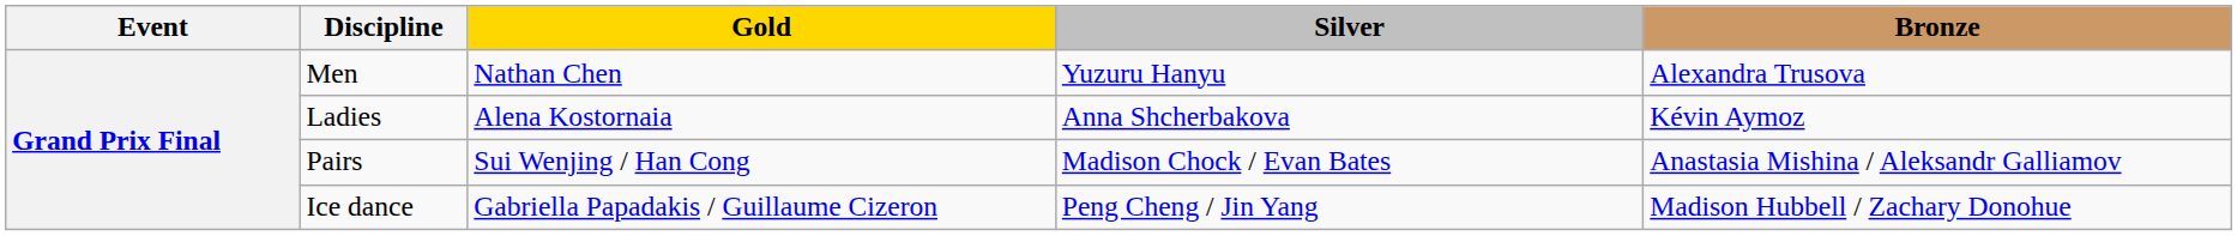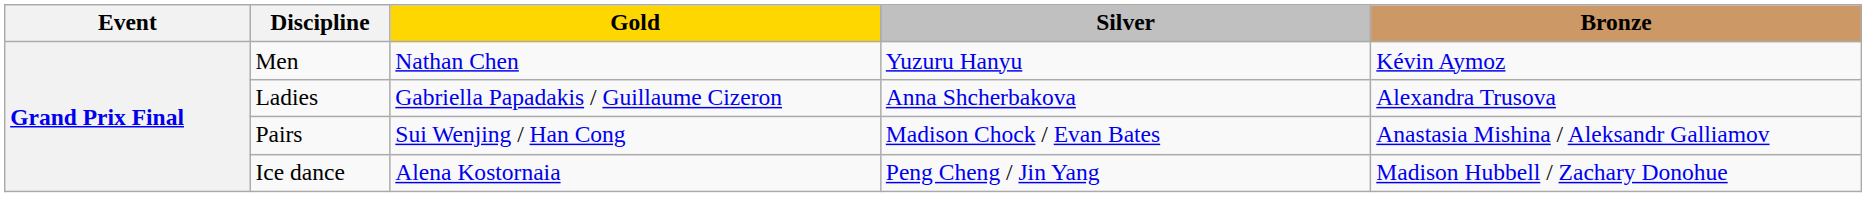 <table class="wikitable unsortable" style="text-align:left; width:100%;">
 <tr>
 <th scope="col" style="width:10%">Event</th>
 <th scope="col" style="width:5%">Discipline</th>
 <td scope="col" style="text-align:center; width:20%; background:gold"><strong>Gold</strong></td>
 <td scope="col" style="text-align:center; width:20%; background:silver"><strong>Silver</strong></td>
 <td scope="col" style="text-align:center; width:20%; background:#c96"><strong>Bronze</strong></td>
 </tr>
 <tr>
 <th scope="row" style="text-align:left" rowspan="4"> <a href='#'>Grand Prix Final</a></th>
 <td>Men</td>
 <td> <a href='#'>Nathan Chen</a></td>
 <td> <a href='#'>Yuzuru Hanyu</a></td>
-<td> <a href='#'>Alexandra Trusova</a></td>
+<td> <a href='#'>Kévin Aymoz</a></td>
 </tr>
 <tr>
 <td>Ladies</td>
-<td> <a href='#'>Alena Kostornaia</a></td>
+<td> <a href='#'>Gabriella Papadakis</a> / <a href='#'>Guillaume Cizeron</a></td>
 <td> <a href='#'>Anna Shcherbakova</a></td>
-<td> <a href='#'>Kévin Aymoz</a></td>
+<td> <a href='#'>Alexandra Trusova</a></td>
 </tr>
 <tr>
 <td>Pairs</td>
 <td> <a href='#'>Sui Wenjing</a> / <a href='#'>Han Cong</a></td>
 <td> <a href='#'>Madison Chock</a> / <a href='#'>Evan Bates</a></td>
 <td> <a href='#'>Anastasia Mishina</a> / <a href='#'>Aleksandr Galliamov</a></td>
 </tr>
 <tr>
 <td>Ice dance</td>
-<td> <a href='#'>Gabriella Papadakis</a> / <a href='#'>Guillaume Cizeron</a></td>
+<td> <a href='#'>Alena Kostornaia</a></td>
 <td> <a href='#'>Peng Cheng</a> / <a href='#'>Jin Yang</a></td>
 <td> <a href='#'>Madison Hubbell</a> / <a href='#'>Zachary Donohue</a></td>
 </tr>
 </table>
